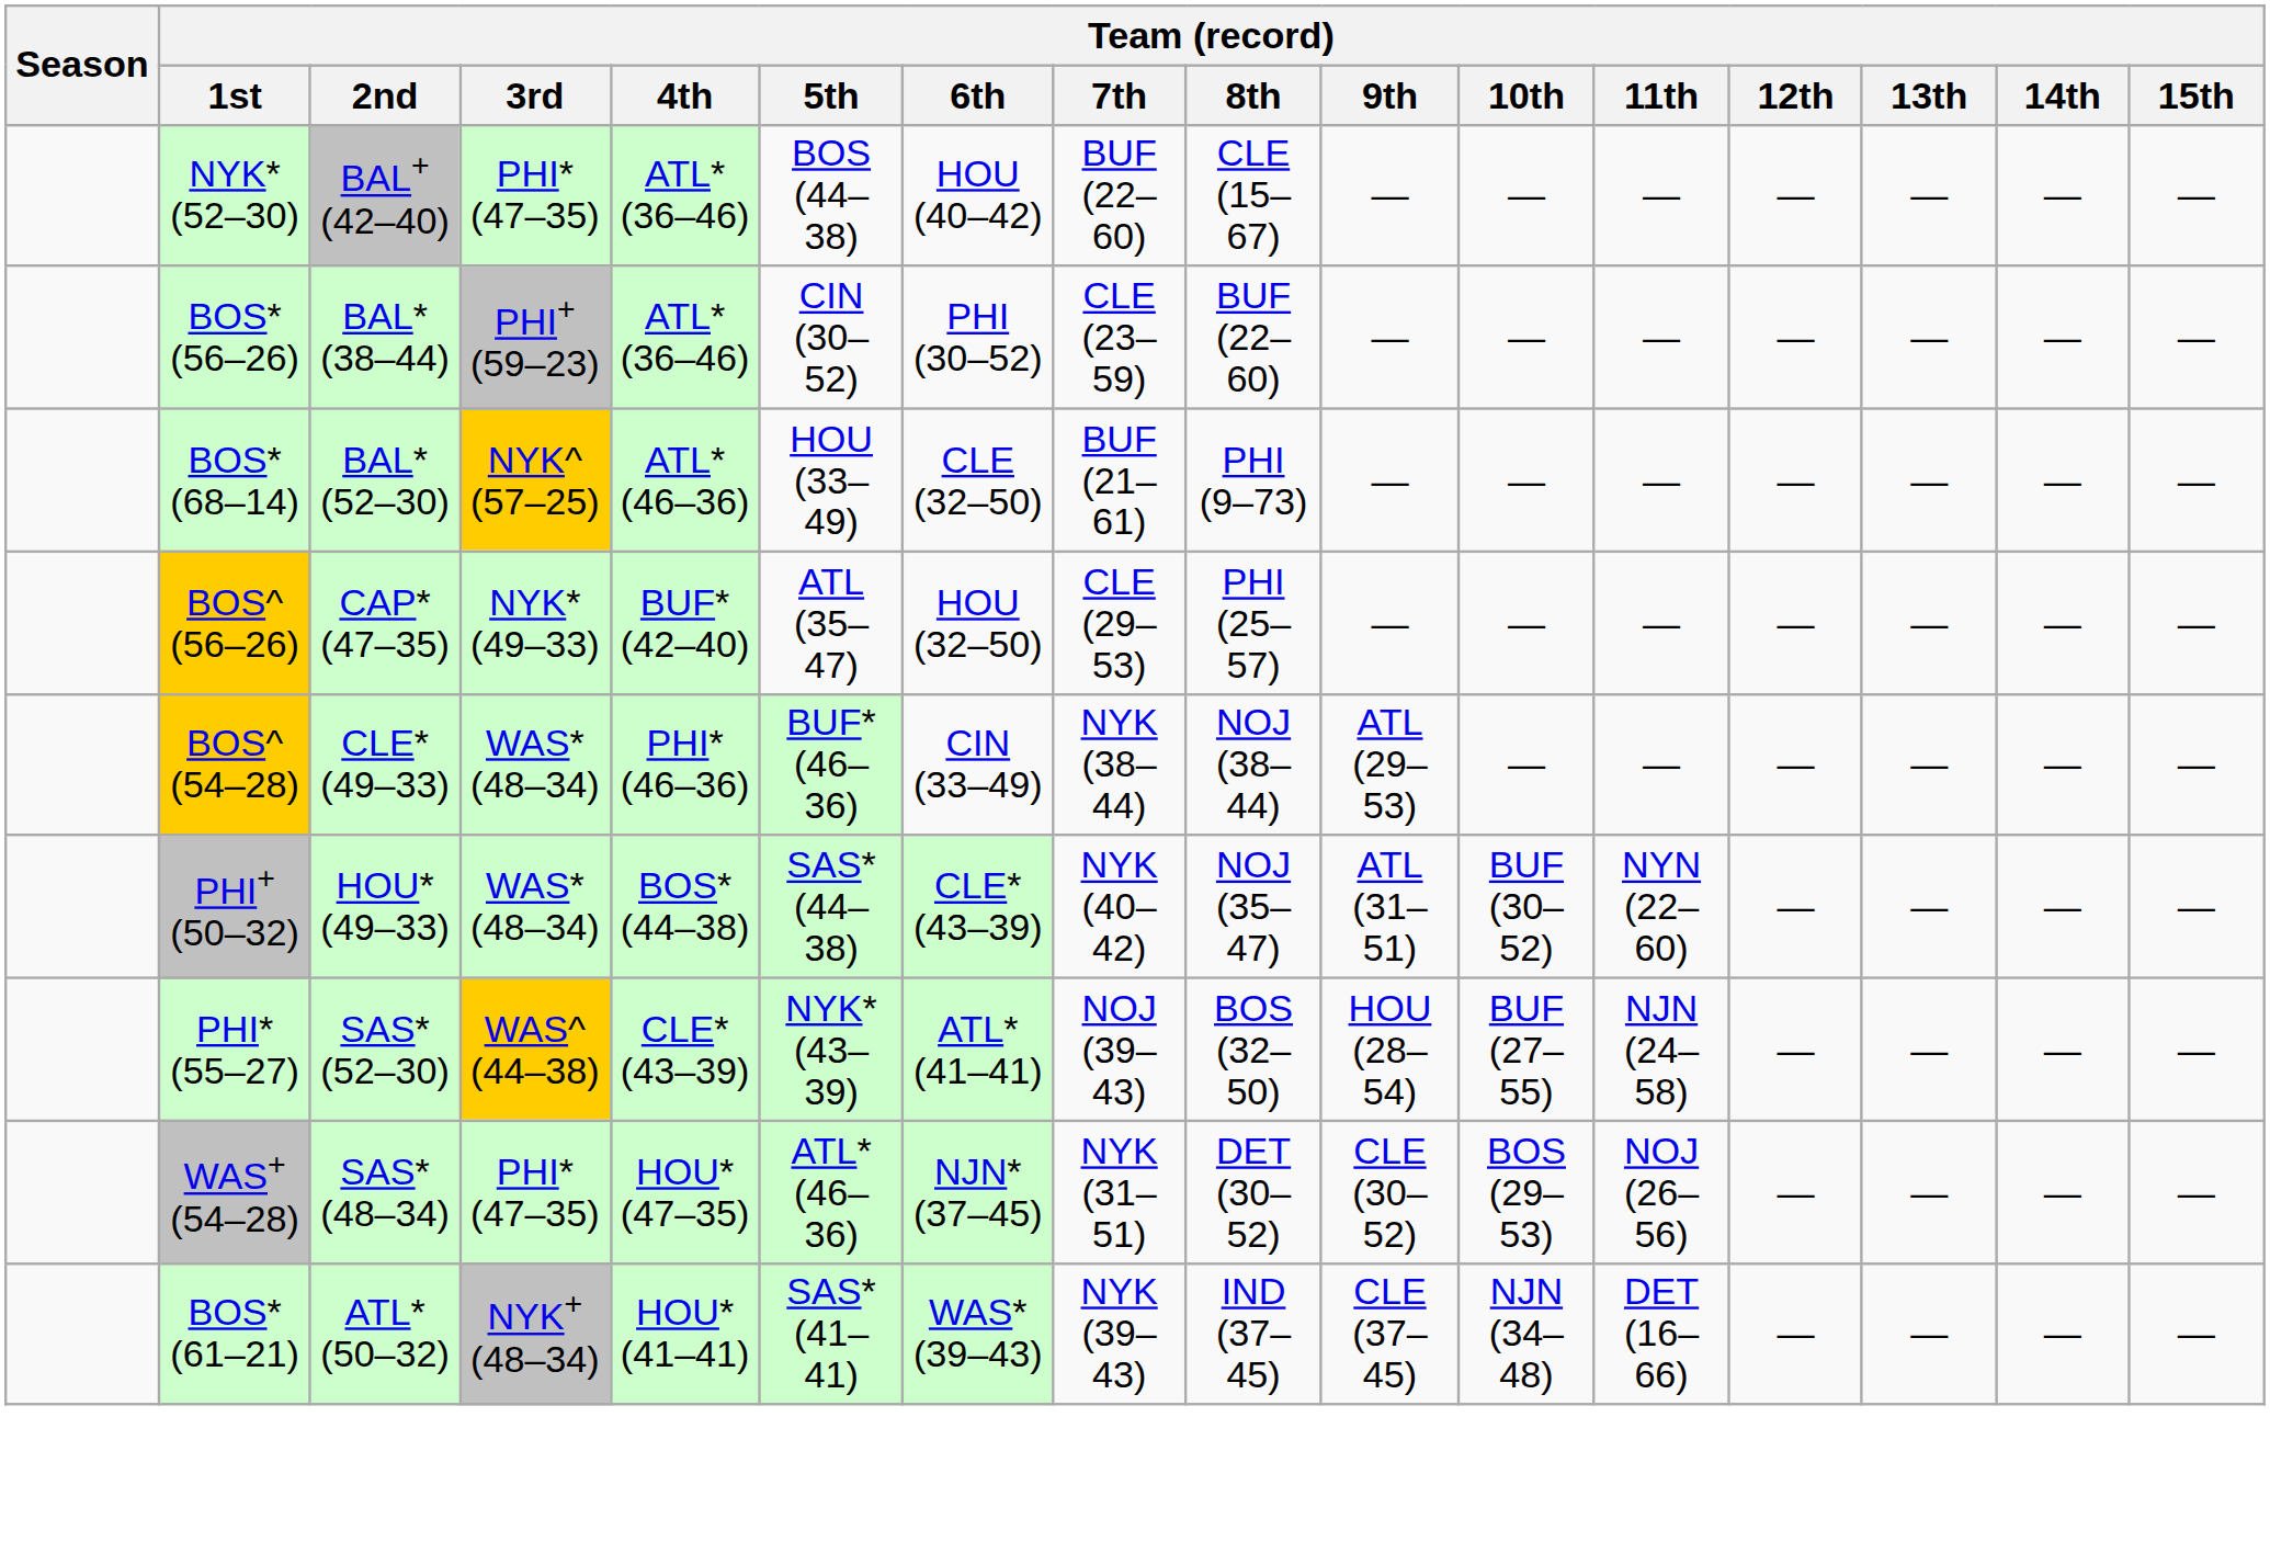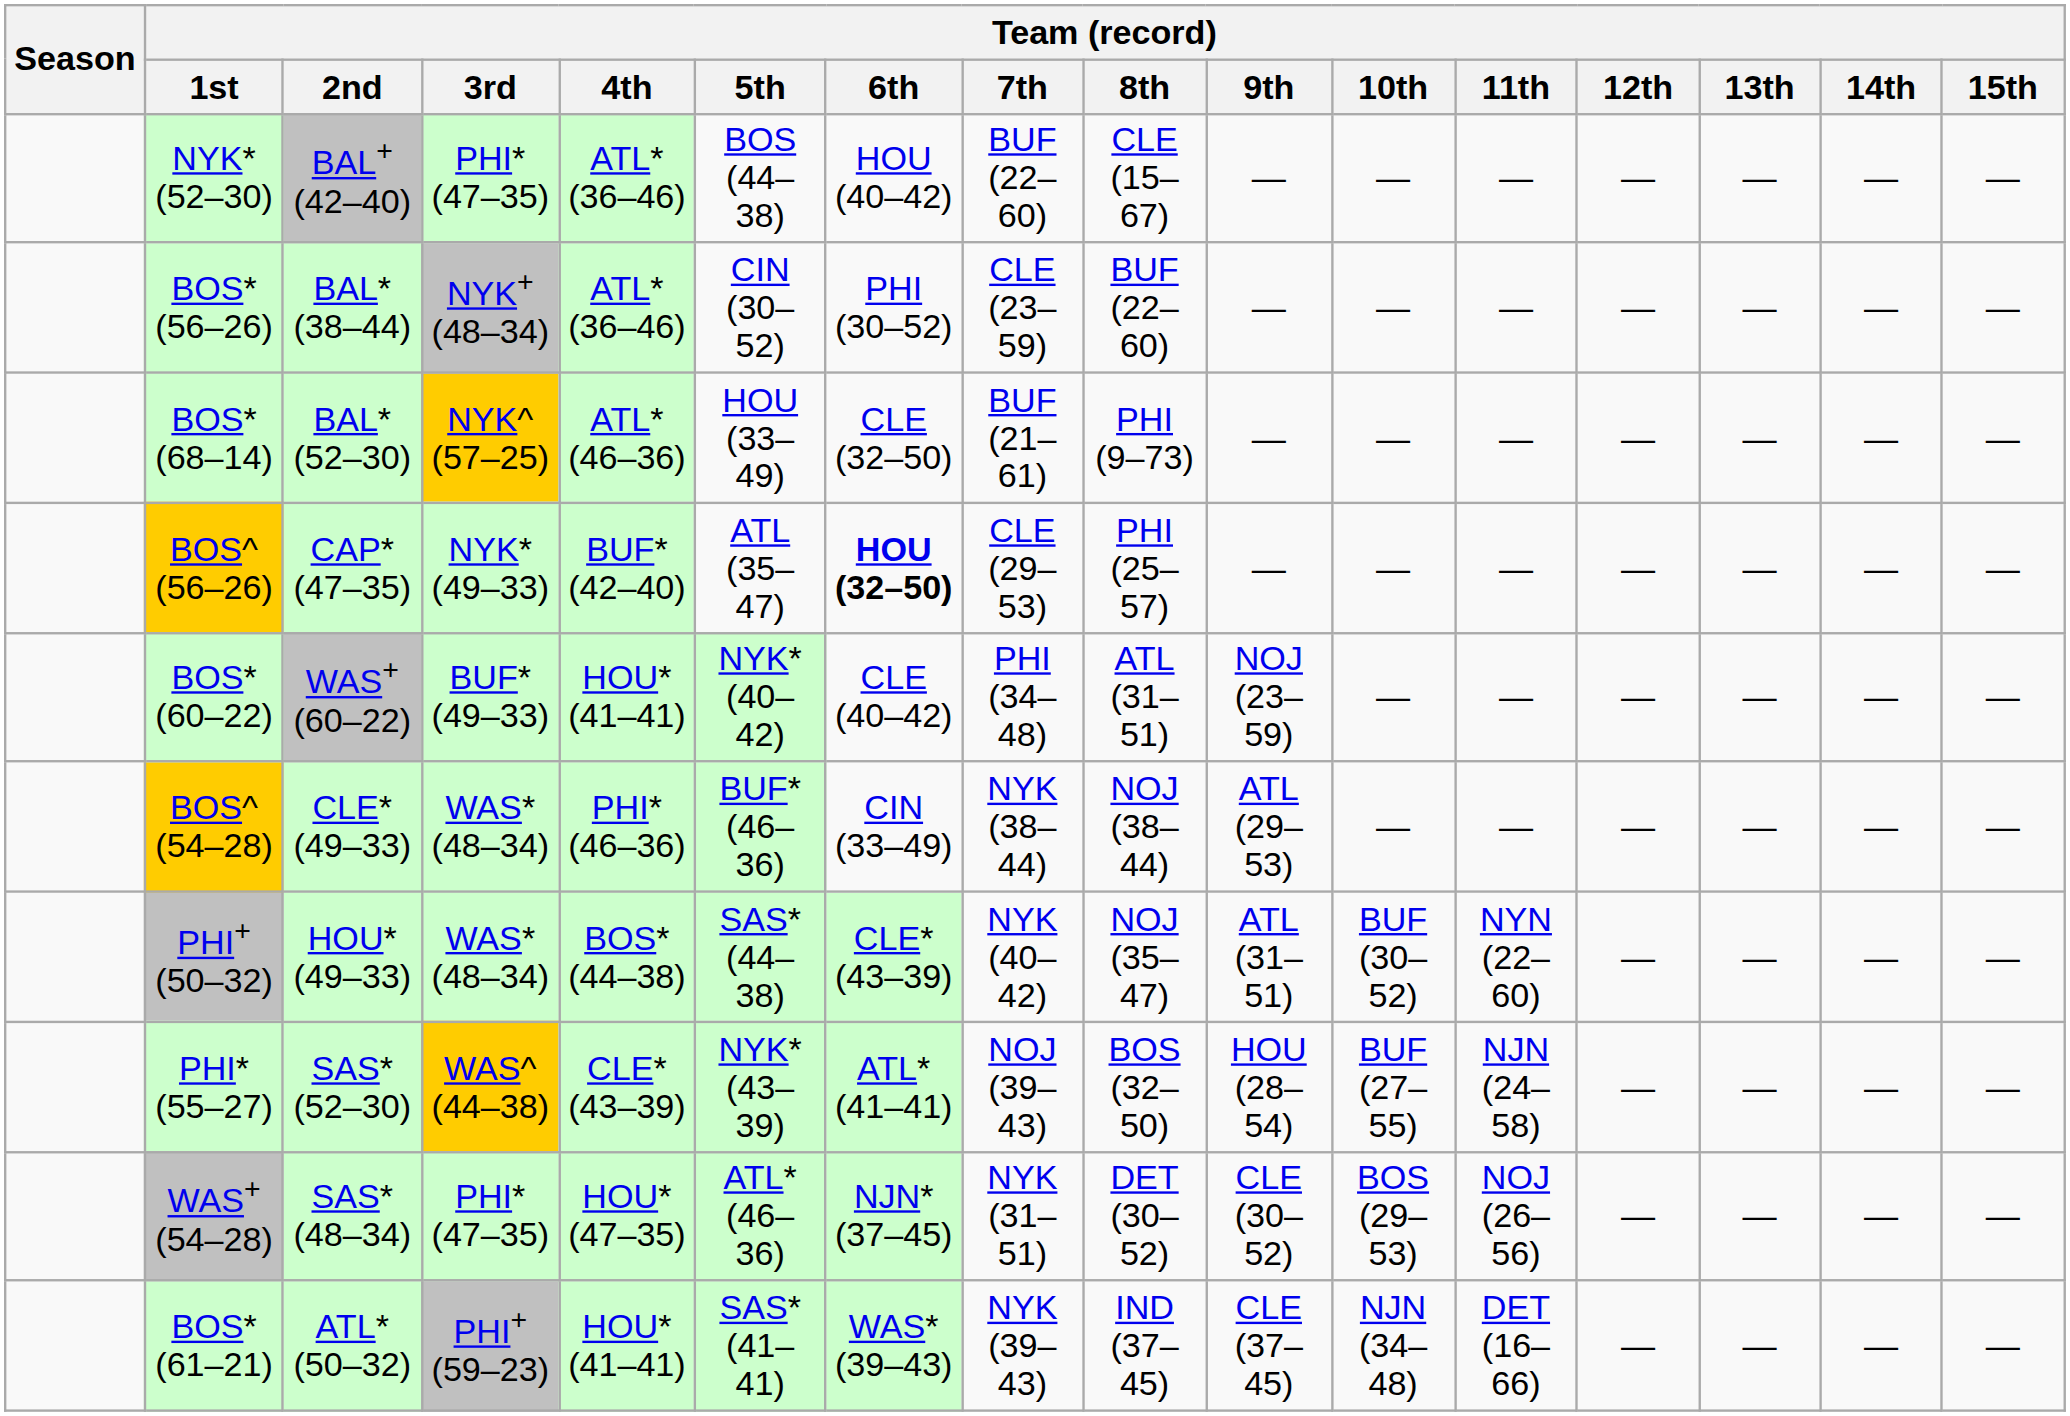 <table class="wikitable" style="text-align:center; font-size:90%">
 <tr>
 <th rowspan="2" width=55px>Season</th>
 <th colspan="15">Team (record)</th>
 </tr>
 <tr>
 <th width=85px>1st</th>
 <th width=85px>2nd</th>
 <th width=85px>3rd</th>
 <th width=85px>4th</th>
 <th width=85px>5th</th>
 <th width=85px>6th</th>
 <th width=85px>7th</th>
 <th width=85px>8th</th>
 <th width=85px>9th</th>
 <th width=85px>10th</th>
 <th width=85px>11th</th>
 <th width=85px>12th</th>
 <th width=85px>13th</th>
 <th width=85px>14th</th>
 <th width=85px>15th</th>
 </tr>
 <tr>
 <td></td>
 <td bgcolor=#CCFFCC><a href='#'>NYK</a>*<br>(52–30)</td>
 <td bgcolor=#C0C0C0><a href='#'>BAL</a><sup>+</sup><br>(42–40)</td>
 <td bgcolor=#CCFFCC><a href='#'>PHI</a>*<br>(47–35)</td>
 <td bgcolor=#CCFFCC><a href='#'>ATL</a>*<br>(36–46)</td>
 <td><a href='#'>BOS</a><br>(44–38)</td>
 <td><a href='#'>HOU</a><br>(40–42)</td>
 <td><a href='#'>BUF</a><br>(22–60)</td>
 <td><a href='#'>CLE</a><br>(15–67)</td>
 <td>—</td>
 <td>—</td>
 <td>—</td>
 <td>—</td>
 <td>—</td>
 <td>—</td>
 <td>—</td>
 </tr>
 <tr>
 <td></td>
 <td bgcolor=#CCFFCC><a href='#'>BOS</a>*<br>(56–26)</td>
 <td bgcolor=#CCFFCC><a href='#'>BAL</a>*<br>(38–44)</td>
-<td bgcolor=#C0C0C0><a href='#'>PHI</a><sup>+</sup><br>(59–23)</td>
+<td bgcolor=#C0C0C0><a href='#'>NYK</a><sup>+</sup><br>(48–34)</td>
 <td bgcolor=#CCFFCC><a href='#'>ATL</a>*<br>(36–46)</td>
 <td><a href='#'>CIN</a><br>(30–52)</td>
 <td><a href='#'>PHI</a><br>(30–52)</td>
 <td><a href='#'>CLE</a><br>(23–59)</td>
 <td><a href='#'>BUF</a><br>(22–60)</td>
 <td>—</td>
 <td>—</td>
 <td>—</td>
 <td>—</td>
 <td>—</td>
 <td>—</td>
 <td>—</td>
 </tr>
 <tr>
 <td></td>
 <td bgcolor=#CCFFCC><a href='#'>BOS</a>*<br>(68–14)</td>
 <td bgcolor=#CCFFCC><a href='#'>BAL</a>*<br>(52–30)</td>
 <td bgcolor=#FFCC00><a href='#'>NYK</a>^<br>(57–25)</td>
 <td bgcolor=#CCFFCC><a href='#'>ATL</a>*<br>(46–36)</td>
 <td><a href='#'>HOU</a><br>(33–49)</td>
 <td><a href='#'>CLE</a><br>(32–50)</td>
 <td><a href='#'>BUF</a><br>(21–61)</td>
 <td><a href='#'>PHI</a><br>(9–73)</td>
 <td>—</td>
 <td>—</td>
 <td>—</td>
 <td>—</td>
 <td>—</td>
 <td>—</td>
 <td>—</td>
 </tr>
 <tr>
 <td></td>
 <td bgcolor=#FFCC00><a href='#'>BOS</a>^<br>(56–26)</td>
 <td bgcolor=#CCFFCC><a href='#'>CAP</a>*<br>(47–35)</td>
 <td bgcolor=#CCFFCC><a href='#'>NYK</a>*<br>(49–33)</td>
 <td bgcolor=#CCFFCC><a href='#'>BUF</a>*<br>(42–40)</td>
 <td><a href='#'>ATL</a><br>(35–47)</td>
-<td><a href='#'>HOU</a><br>(32–50)</td>
+<td><strong><a href='#'>HOU</a><br>(32–50)</strong></td>
 <td><a href='#'>CLE</a><br>(29–53)</td>
 <td><a href='#'>PHI</a><br>(25–57)</td>
 <td>—</td>
+<td>—</td>
+<td>—</td>
+<td>—</td>
+<td>—</td>
+<td>—</td>
+<td>—</td>
+</tr>
+<tr>
+<td></td>
+<td bgcolor=#CCFFCC><a href='#'>BOS</a>*<br>(60–22)</td>
+<td bgcolor=#C0C0C0><a href='#'>WAS</a><sup>+</sup><br>(60–22)</td>
+<td bgcolor=#CCFFCC><a href='#'>BUF</a>*<br>(49–33)</td>
+<td bgcolor=#CCFFCC><a href='#'>HOU</a>*<br>(41–41)</td>
+<td bgcolor=#CCFFCC><a href='#'>NYK</a>*<br>(40–42)</td>
+<td><a href='#'>CLE</a><br>(40–42)</td>
+<td><a href='#'>PHI</a><br>(34–48)</td>
+<td><a href='#'>ATL</a><br>(31–51)</td>
+<td><a href='#'>NOJ</a><br>(23–59)</td>
 <td>—</td>
 <td>—</td>
 <td>—</td>
 <td>—</td>
 <td>—</td>
 <td>—</td>
 </tr>
 <tr>
 <td></td>
 <td bgcolor=#FFCC00><a href='#'>BOS</a>^<br>(54–28)</td>
 <td bgcolor=#CCFFCC><a href='#'>CLE</a>*<br>(49–33)</td>
 <td bgcolor=#CCFFCC><a href='#'>WAS</a>*<br>(48–34)</td>
 <td bgcolor=#CCFFCC><a href='#'>PHI</a>*<br>(46–36)</td>
 <td bgcolor=#CCFFCC><a href='#'>BUF</a>*<br>(46–36)</td>
 <td><a href='#'>CIN</a><br>(33–49)</td>
 <td><a href='#'>NYK</a><br>(38–44)</td>
 <td><a href='#'>NOJ</a><br>(38–44)</td>
 <td><a href='#'>ATL</a><br>(29–53)</td>
 <td>—</td>
 <td>—</td>
 <td>—</td>
 <td>—</td>
 <td>—</td>
 <td>—</td>
 </tr>
 <tr>
 <td></td>
 <td bgcolor=#C0C0C0><a href='#'>PHI</a><sup>+</sup><br>(50–32)</td>
 <td bgcolor=#CCFFCC><a href='#'>HOU</a>*<br>(49–33)</td>
 <td bgcolor=#CCFFCC><a href='#'>WAS</a>*<br>(48–34)</td>
 <td bgcolor=#CCFFCC><a href='#'>BOS</a>*<br>(44–38)</td>
 <td bgcolor=#CCFFCC><a href='#'>SAS</a>*<br>(44–38)</td>
 <td bgcolor=#CCFFCC><a href='#'>CLE</a>*<br>(43–39)</td>
 <td><a href='#'>NYK</a><br>(40–42)</td>
 <td><a href='#'>NOJ</a><br>(35–47)</td>
 <td><a href='#'>ATL</a><br>(31–51)</td>
 <td><a href='#'>BUF</a><br>(30–52)</td>
 <td><a href='#'>NYN</a><br>(22–60)</td>
 <td>—</td>
 <td>—</td>
 <td>—</td>
 <td>—</td>
 </tr>
 <tr>
 <td></td>
 <td bgcolor=#CCFFCC><a href='#'>PHI</a>*<br>(55–27)</td>
 <td bgcolor=#CCFFCC><a href='#'>SAS</a>*<br>(52–30)</td>
 <td bgcolor=#FFCC00><a href='#'>WAS</a>^<br>(44–38)</td>
 <td bgcolor=#CCFFCC><a href='#'>CLE</a>*<br>(43–39)</td>
 <td bgcolor=#CCFFCC><a href='#'>NYK</a>*<br>(43–39)</td>
 <td bgcolor=#CCFFCC><a href='#'>ATL</a>*<br>(41–41)</td>
 <td><a href='#'>NOJ</a><br>(39–43)</td>
 <td><a href='#'>BOS</a><br>(32–50)</td>
 <td><a href='#'>HOU</a><br>(28–54)</td>
 <td><a href='#'>BUF</a><br>(27–55)</td>
 <td><a href='#'>NJN</a><br>(24–58)</td>
 <td>—</td>
 <td>—</td>
 <td>—</td>
 <td>—</td>
 </tr>
 <tr>
 <td></td>
 <td bgcolor=#C0C0C0><a href='#'>WAS</a><sup>+</sup><br>(54–28)</td>
 <td bgcolor=#CCFFCC><a href='#'>SAS</a>*<br>(48–34)</td>
 <td bgcolor=#CCFFCC><a href='#'>PHI</a>*<br>(47–35)</td>
 <td bgcolor=#CCFFCC><a href='#'>HOU</a>*<br>(47–35)</td>
 <td bgcolor=#CCFFCC><a href='#'>ATL</a>*<br>(46–36)</td>
 <td bgcolor=#CCFFCC><a href='#'>NJN</a>*<br>(37–45)</td>
 <td><a href='#'>NYK</a><br>(31–51)</td>
 <td><a href='#'>DET</a><br>(30–52)</td>
 <td><a href='#'>CLE</a><br>(30–52)</td>
 <td><a href='#'>BOS</a><br>(29–53)</td>
 <td><a href='#'>NOJ</a><br>(26–56)</td>
 <td>—</td>
 <td>—</td>
 <td>—</td>
 <td>—</td>
 </tr>
 <tr>
 <td></td>
 <td bgcolor=#CCFFCC><a href='#'>BOS</a>*<br>(61–21)</td>
 <td bgcolor=#CCFFCC><a href='#'>ATL</a>*<br>(50–32)</td>
-<td bgcolor=#C0C0C0><a href='#'>NYK</a><sup>+</sup><br>(48–34)</td>
+<td bgcolor=#C0C0C0><a href='#'>PHI</a><sup>+</sup><br>(59–23)</td>
 <td bgcolor=#CCFFCC><a href='#'>HOU</a>*<br>(41–41)</td>
 <td bgcolor=#CCFFCC><a href='#'>SAS</a>*<br>(41–41)</td>
 <td bgcolor=#CCFFCC><a href='#'>WAS</a>*<br>(39–43)</td>
 <td><a href='#'>NYK</a><br>(39–43)</td>
 <td><a href='#'>IND</a><br>(37–45)</td>
 <td><a href='#'>CLE</a><br>(37–45)</td>
 <td><a href='#'>NJN</a><br>(34–48)</td>
 <td><a href='#'>DET</a><br>(16–66)</td>
 <td>—</td>
 <td>—</td>
 <td>—</td>
 <td>—</td>
 </tr>
 </table>
